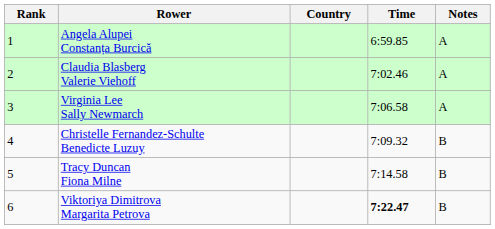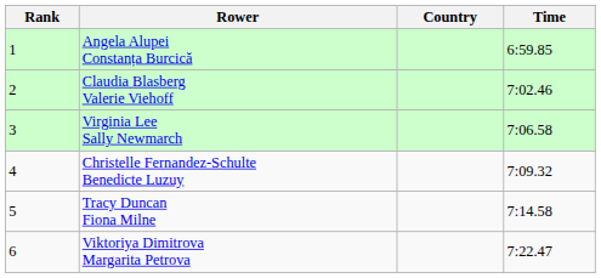 <table class="wikitable sortable" width=50%>
 <tr>
 <th>Rank</th>
 <th>Rower</th>
 <th>Country</th>
 <th>Time</th>
-<th>Notes</th>
 </tr>
 <tr bgcolor=ccffcc>
 <td>1</td>
 <td><a href='#'>Angela Alupei</a><br><a href='#'>Constanța Burcică</a></td>
 <td></td>
 <td>6:59.85</td>
-<td>A</td>
 </tr>
 <tr bgcolor=ccffcc>
 <td>2</td>
 <td><a href='#'>Claudia Blasberg</a><br><a href='#'>Valerie Viehoff</a></td>
 <td></td>
 <td>7:02.46</td>
-<td>A</td>
 </tr>
 <tr bgcolor=ccffcc>
 <td>3</td>
 <td><a href='#'>Virginia Lee</a><br><a href='#'>Sally Newmarch</a></td>
 <td></td>
 <td>7:06.58</td>
-<td>A</td>
 </tr>
 <tr>
 <td>4</td>
 <td><a href='#'>Christelle Fernandez-Schulte</a><br><a href='#'>Benedicte Luzuy</a></td>
 <td></td>
 <td>7:09.32</td>
-<td>B</td>
 </tr>
 <tr>
 <td>5</td>
 <td><a href='#'>Tracy Duncan</a><br><a href='#'>Fiona Milne</a></td>
 <td></td>
 <td>7:14.58</td>
-<td>B</td>
 </tr>
 <tr>
 <td>6</td>
 <td><a href='#'>Viktoriya Dimitrova</a><br><a href='#'>Margarita Petrova</a></td>
 <td></td>
-<td><strong>7:22.47</strong></td>
-<td>B</td>
+<td>7:22.47</td>
 </tr>
 </table>
